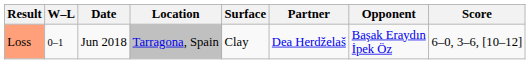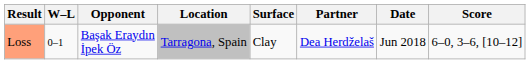 <table class=wikitable>
 <tr>
 <th>Result</th>
 <th>W–L</th>
-<th>Date</th>
+<th>Opponent</th>
 <th>Location</th>
 <th>Surface</th>
 <th>Partner</th>
-<th>Opponent</th>
+<th>Date</th>
 <th>Score</th>
 </tr>
 <tr>
 <td bgcolor=#ffa07a>Loss</td>
 <td><small>0–1</small></td>
-<td>Jun 2018</td>
+<td> <a href='#'>Başak Eraydın</a><br> <a href='#'>İpek Öz</a></td>
 <td bgcolor=silver><a href='#'>Tarragona</a>, Spain</td>
 <td>Clay</td>
 <td> <a href='#'>Dea Herdželaš</a></td>
-<td> <a href='#'>Başak Eraydın</a><br> <a href='#'>İpek Öz</a></td>
+<td>Jun 2018</td>
 <td>6–0, 3–6, [10–12]</td>
 </tr>
 </table>
